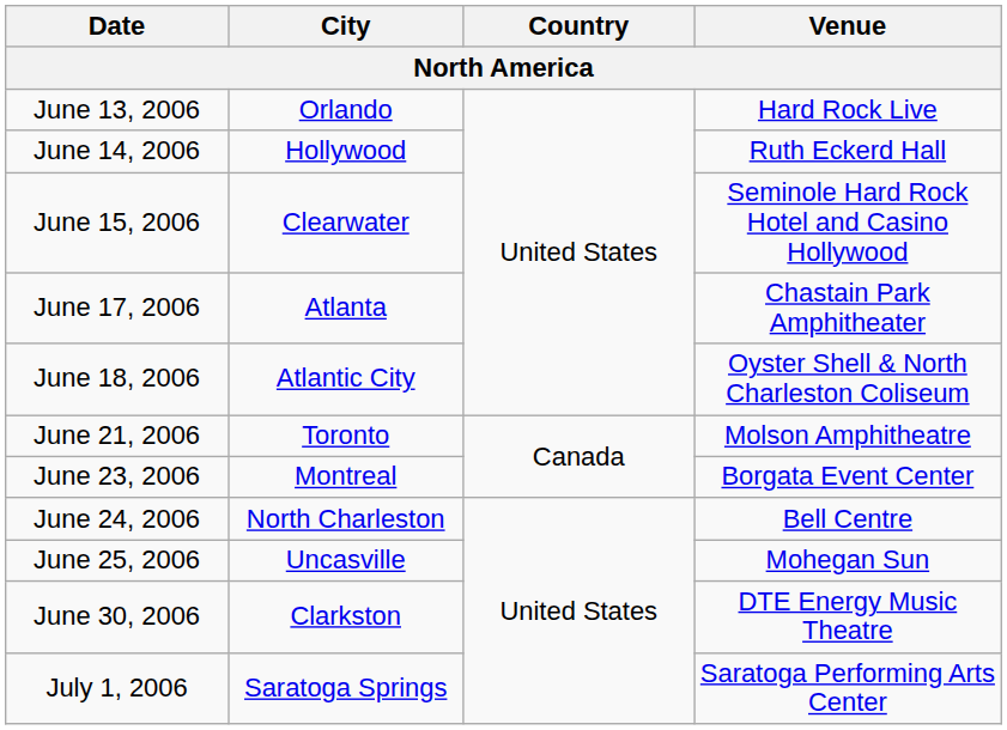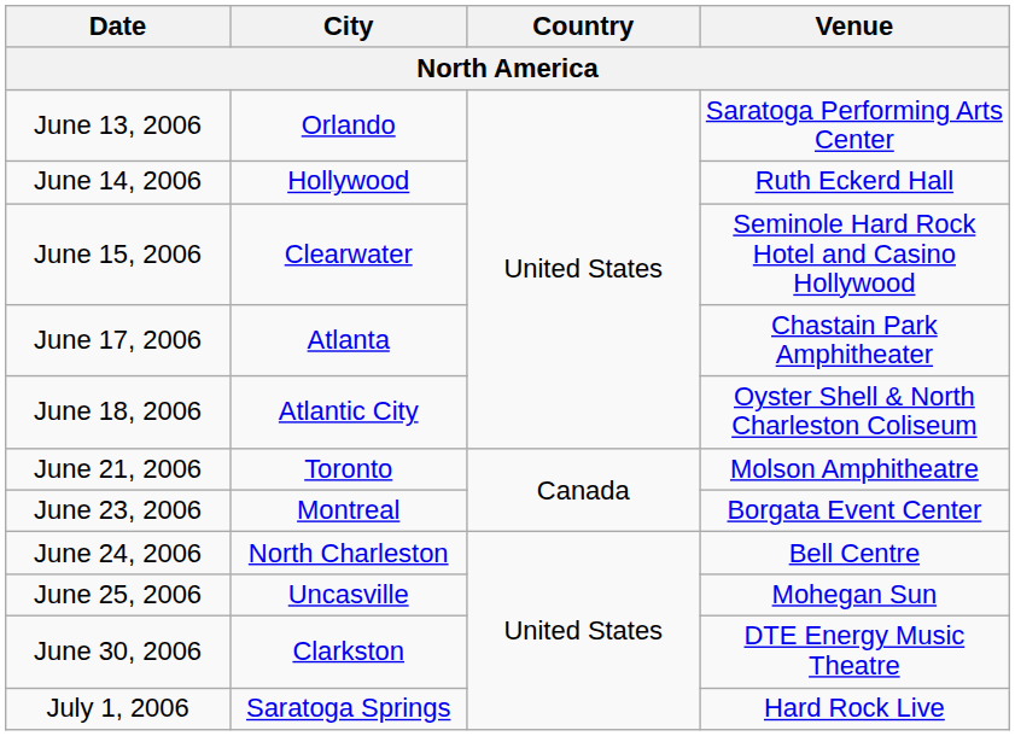 <table class="wikitable" style="text-align:center;">
 <tr>
 <th width="150">Date</th>
 <th width="150">City</th>
 <th width="150">Country</th>
 <th width="200">Venue</th>
 </tr>
 <tr>
 <th colspan="4">North America</th>
 </tr>
 <tr>
 <td>June 13, 2006</td>
 <td><a href='#'>Orlando</a></td>
 <td rowspan="5">United States</td>
-<td><a href='#'>Hard Rock Live</a></td>
+<td><a href='#'>Saratoga Performing Arts Center</a></td>
 </tr>
 <tr>
 <td>June 14, 2006</td>
 <td><a href='#'>Hollywood</a></td>
 <td><a href='#'>Ruth Eckerd Hall</a></td>
 </tr>
 <tr>
 <td>June 15, 2006</td>
 <td><a href='#'>Clearwater</a></td>
 <td><a href='#'>Seminole Hard Rock Hotel and Casino Hollywood</a></td>
 </tr>
 <tr>
 <td>June 17, 2006</td>
 <td><a href='#'>Atlanta</a></td>
 <td><a href='#'>Chastain Park Amphitheater</a></td>
 </tr>
 <tr>
 <td>June 18, 2006</td>
 <td><a href='#'>Atlantic City</a></td>
 <td><a href='#'>Oyster Shell & North Charleston Coliseum</a></td>
 </tr>
 <tr>
 <td>June 21, 2006</td>
 <td><a href='#'>Toronto</a></td>
 <td rowspan="2">Canada</td>
 <td><a href='#'>Molson Amphitheatre</a></td>
 </tr>
 <tr>
 <td>June 23, 2006</td>
 <td><a href='#'>Montreal</a></td>
 <td><a href='#'>Borgata Event Center</a></td>
 </tr>
 <tr>
 <td>June 24, 2006</td>
 <td><a href='#'>North Charleston</a></td>
 <td rowspan="4">United States</td>
 <td><a href='#'>Bell Centre</a></td>
 </tr>
 <tr>
 <td>June 25, 2006</td>
 <td><a href='#'>Uncasville</a></td>
 <td><a href='#'>Mohegan Sun</a></td>
 </tr>
 <tr>
 <td>June 30, 2006</td>
 <td><a href='#'>Clarkston</a></td>
 <td><a href='#'>DTE Energy Music Theatre</a></td>
 </tr>
 <tr>
 <td>July 1, 2006</td>
 <td><a href='#'>Saratoga Springs</a></td>
-<td><a href='#'>Saratoga Performing Arts Center</a></td>
+<td><a href='#'>Hard Rock Live</a></td>
 </tr>
 </table>
